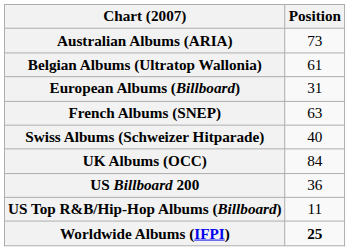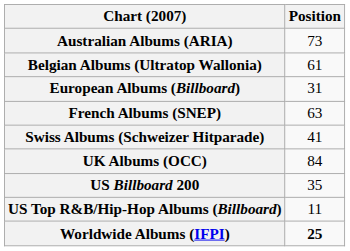 <table class="wikitable sortable plainrowheaders">
 <tr>
 <th scope="col">Chart (2007)</th>
 <th scope="col">Position</th>
 </tr>
 <tr>
 <th scope="row">Australian Albums (ARIA)</th>
 <td style="text-align:center;">73</td>
 </tr>
 <tr>
 <th scope="row">Belgian Albums (Ultratop Wallonia)</th>
 <td style="text-align:center;">61</td>
 </tr>
 <tr>
 <th scope="row">European Albums (<em>Billboard</em>)</th>
 <td style="text-align:center;">31</td>
 </tr>
 <tr>
 <th scope="row">French Albums (SNEP)</th>
 <td style="text-align:center;">63</td>
 </tr>
 <tr>
 <th scope="row">Swiss Albums (Schweizer Hitparade)</th>
-<td style="text-align:center;">40</td>
+<td style="text-align:center;">41</td>
 </tr>
 <tr>
 <th scope="row">UK Albums (OCC)</th>
 <td style="text-align:center;">84</td>
 </tr>
 <tr>
 <th scope="row">US <em>Billboard</em> 200</th>
-<td style="text-align:center">36</td>
+<td style="text-align:center">35</td>
 </tr>
 <tr>
 <th scope="row">US Top R&B/Hip-Hop Albums (<em>Billboard</em>)</th>
 <td style="text-align:center">11</td>
 </tr>
 <tr>
 <th scope="row">Worldwide Albums (<a href='#'>IFPI</a>)</th>
 <td style="text-align:center"><strong>25</strong></td>
 </tr>
 </table>
